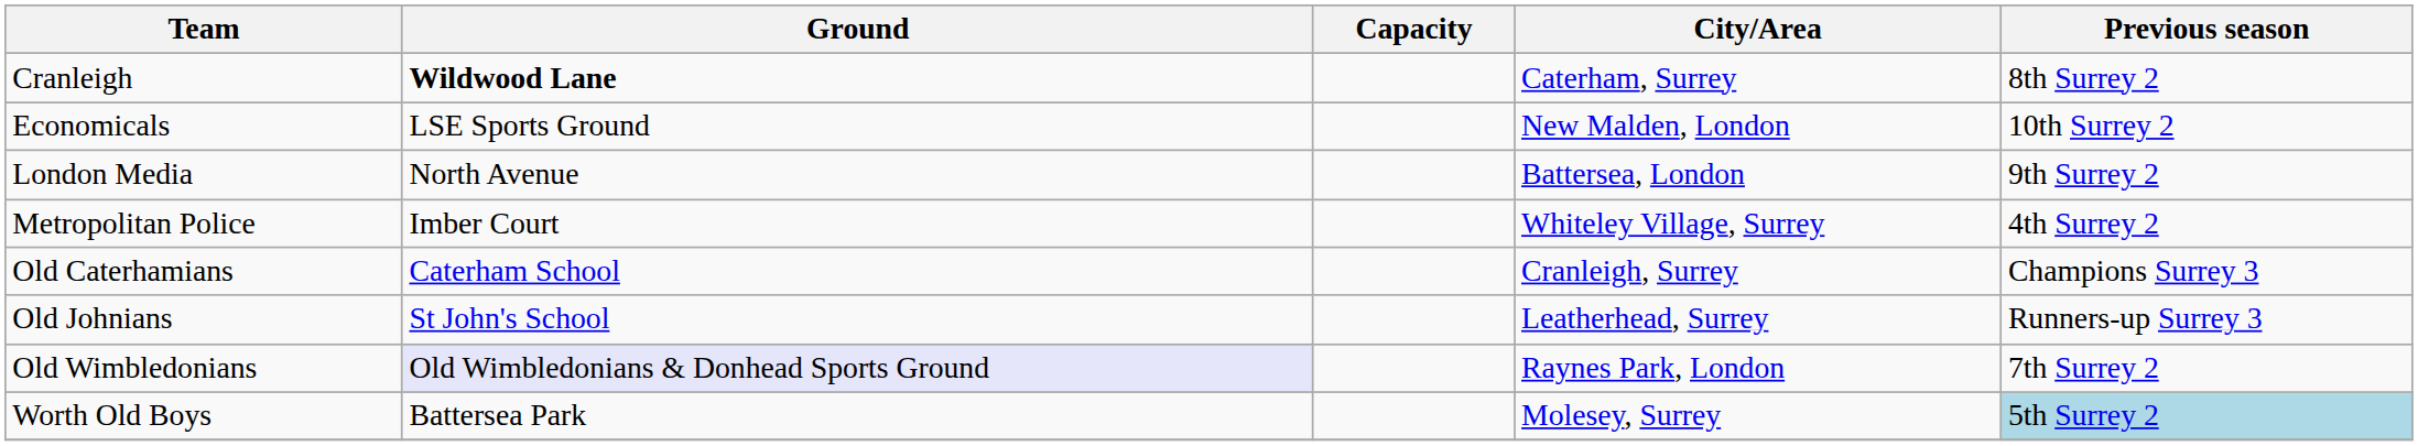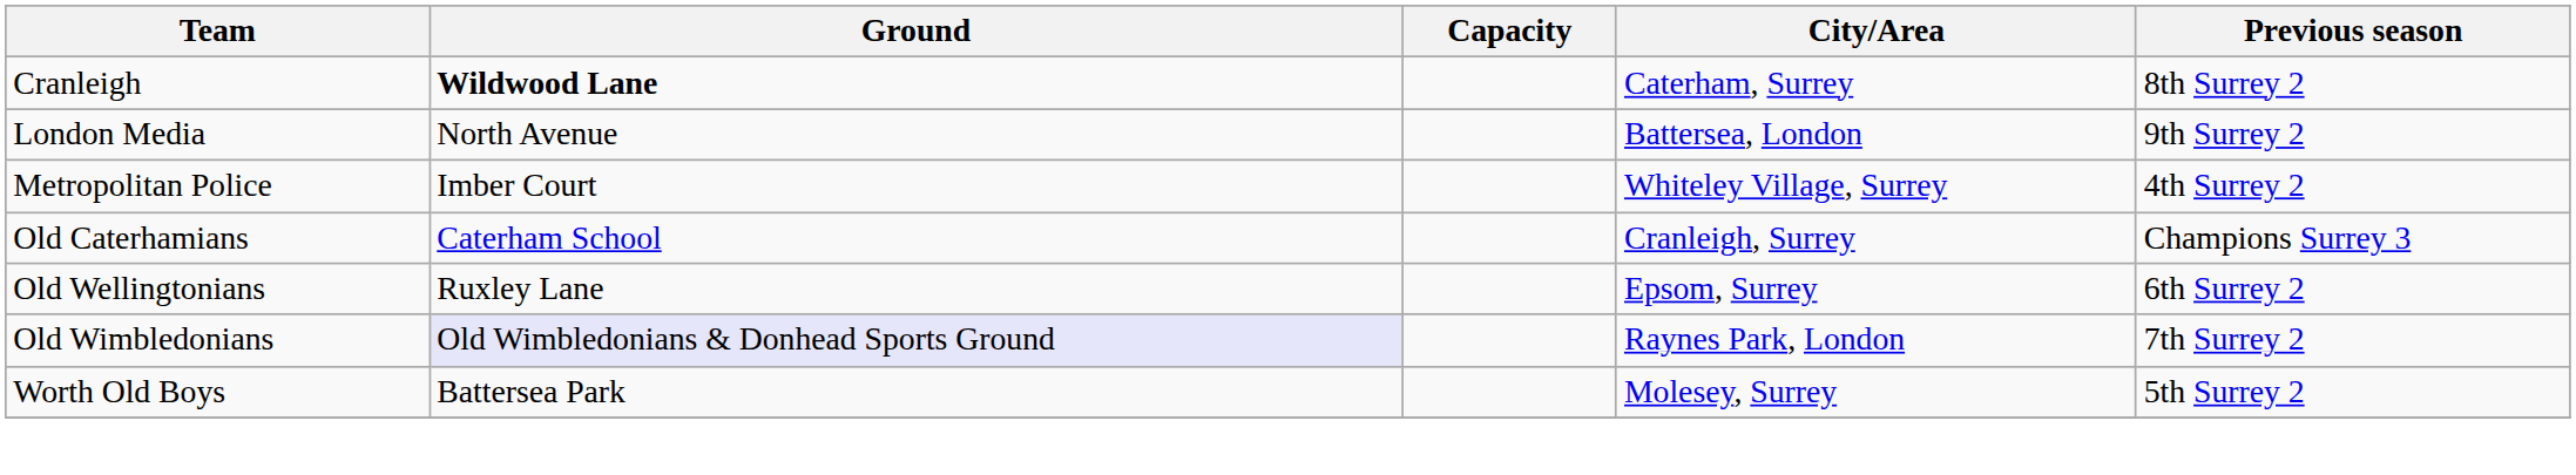 <table class="wikitable sortable" width=100%>
 <tr>
 <th>Team</th>
 <th>Ground</th>
 <th>Capacity</th>
 <th>City/Area</th>
 <th>Previous season</th>
 </tr>
 <tr>
 <td>Cranleigh</td>
 <td><strong>Wildwood Lane</strong></td>
 <td></td>
 <td><a href='#'>Caterham</a>, <a href='#'>Surrey</a></td>
 <td>8th <a href='#'>Surrey 2</a></td>
-</tr>
-<tr>
-<td>Economicals</td>
-<td>LSE Sports Ground</td>
-<td></td>
-<td><a href='#'>New Malden</a>, <a href='#'>London</a></td>
-<td>10th <a href='#'>Surrey 2</a></td>
 </tr>
 <tr>
 <td>London Media</td>
 <td>North Avenue</td>
 <td></td>
 <td><a href='#'>Battersea</a>, <a href='#'>London</a></td>
 <td>9th <a href='#'>Surrey 2</a></td>
 </tr>
 <tr>
 <td>Metropolitan Police</td>
 <td>Imber Court</td>
 <td></td>
 <td><a href='#'>Whiteley Village</a>, <a href='#'>Surrey</a></td>
 <td>4th <a href='#'>Surrey 2</a></td>
 </tr>
 <tr>
 <td>Old Caterhamians</td>
 <td><a href='#'>Caterham School</a></td>
 <td></td>
 <td><a href='#'>Cranleigh</a>, <a href='#'>Surrey</a></td>
 <td>Champions <a href='#'>Surrey 3</a></td>
 </tr>
 <tr>
-<td>Old Johnians</td>
-<td><a href='#'>St John's School</a></td>
+<td>Old Wellingtonians</td>
+<td>Ruxley Lane</td>
 <td></td>
-<td><a href='#'>Leatherhead</a>, <a href='#'>Surrey</a></td>
-<td>Runners-up <a href='#'>Surrey 3</a></td>
+<td><a href='#'>Epsom</a>, <a href='#'>Surrey</a></td>
+<td>6th <a href='#'>Surrey 2</a></td>
 </tr>
 <tr>
 <td>Old Wimbledonians</td>
 <td style="background: lavender;">Old Wimbledonians & Donhead Sports Ground</td>
 <td></td>
 <td><a href='#'>Raynes Park</a>, <a href='#'>London</a></td>
 <td>7th <a href='#'>Surrey 2</a></td>
 </tr>
 <tr>
 <td>Worth Old Boys</td>
 <td>Battersea Park</td>
 <td></td>
 <td><a href='#'>Molesey</a>, <a href='#'>Surrey</a></td>
-<td style="background: lightblue;">5th <a href='#'>Surrey 2</a></td>
+<td>5th <a href='#'>Surrey 2</a></td>
 </tr>
 <tr>
 </tr>
 </table>
